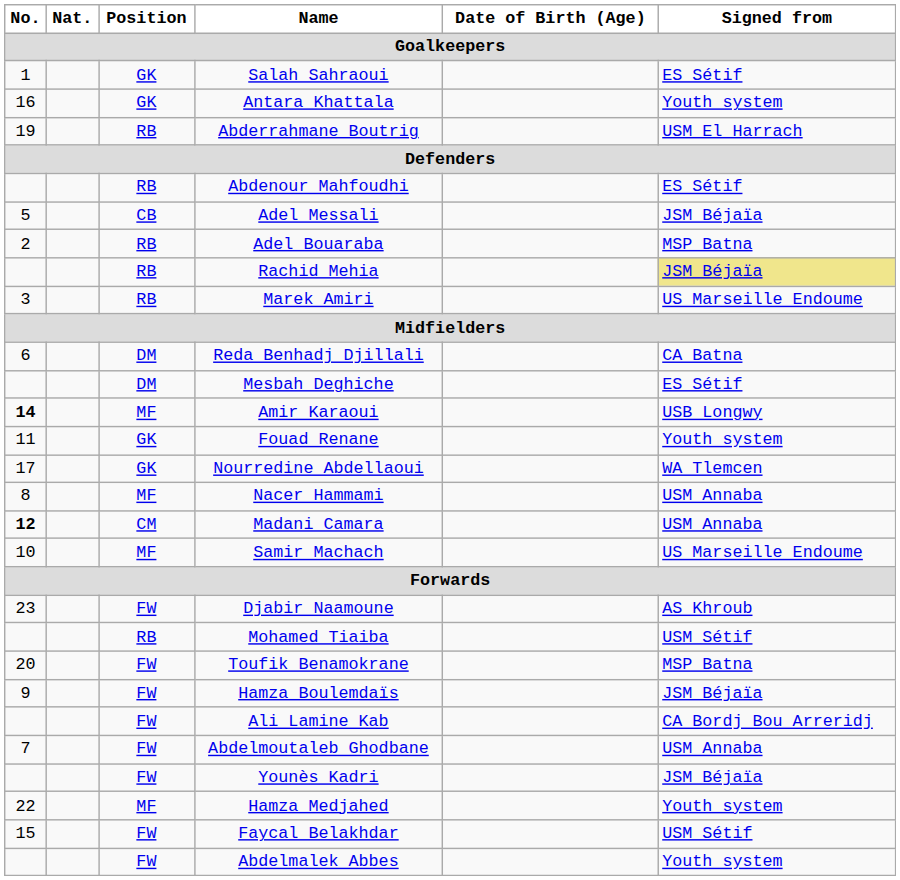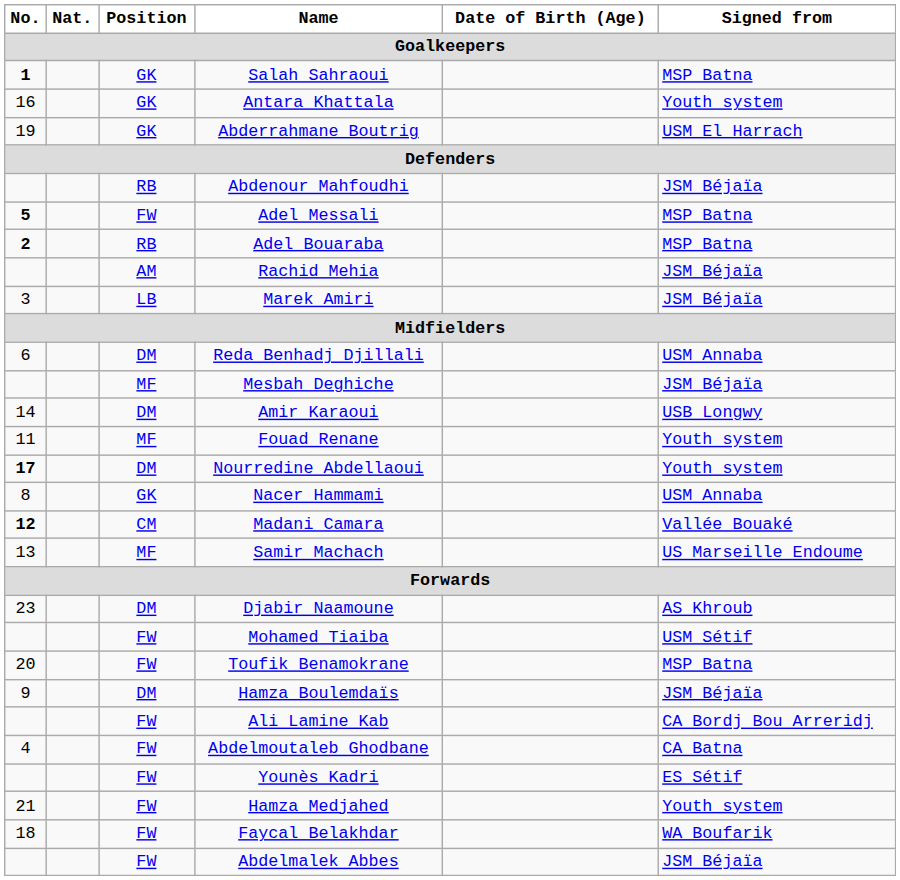 <table class="wikitable" style="text-align:center; font-size:90%; width:100%">
 <tr>
 <th style="background:white; color:black; text-align:center;">No.</th>
 <th style="background:white; color:black; text-align:center;">Nat.</th>
 <th style="background:white; color:black; text-align:center;">Position</th>
 <th style="background:white; color:black; text-align:center;">Name</th>
 <th style="background:white; color:black; text-align:center;">Date of Birth (Age)</th>
 <th style="background:white; color:black; text-align:center;">Signed from</th>
 </tr>
 <tr>
 <th colspan=10 style="background:#DCDCDC; text-align:center;">Goalkeepers</th>
 </tr>
 <tr>
-<td>1</td>
+<td><strong>1</strong></td>
 <td></td>
 <td><a href='#'>GK</a></td>
 <td><a href='#'>Salah Sahraoui</a></td>
 <td></td>
-<td style="text-align:left"> <a href='#'>ES Sétif</a></td>
+<td style="text-align:left"> <a href='#'>MSP Batna</a></td>
 </tr>
 <tr>
 <td>16</td>
 <td></td>
 <td><a href='#'>GK</a></td>
 <td><a href='#'>Antara Khattala</a></td>
 <td></td>
 <td style="text-align:left"> <a href='#'>Youth system</a></td>
 </tr>
 <tr>
 <td>19</td>
 <td></td>
-<td><a href='#'>RB</a></td>
+<td><a href='#'>GK</a></td>
 <td><a href='#'>Abderrahmane Boutrig</a></td>
 <td></td>
 <td style="text-align:left"> <a href='#'>USM El Harrach</a></td>
 </tr>
 <tr>
 <th colspan=10 style="background:#DCDCDC; text-align:center;">Defenders</th>
 </tr>
 <tr>
 <td></td>
 <td></td>
 <td><a href='#'>RB</a></td>
 <td><a href='#'>Abdenour Mahfoudhi</a></td>
 <td></td>
-<td style="text-align:left"> <a href='#'>ES Sétif</a></td>
-</tr>
-<tr>
-<td>5</td>
-<td></td>
-<td><a href='#'>CB</a></td>
-<td><a href='#'>Adel Messali</a></td>
-<td></td>
 <td style="text-align:left"> <a href='#'>JSM Béjaïa</a></td>
 </tr>
 <tr>
-<td>2</td>
+<td><strong>5</strong></td>
+<td></td>
+<td><a href='#'>FW</a></td>
+<td><a href='#'>Adel Messali</a></td>
+<td></td>
+<td style="text-align:left"> <a href='#'>MSP Batna</a></td>
+</tr>
+<tr>
+<td><strong>2</strong></td>
 <td></td>
 <td><a href='#'>RB</a></td>
 <td><a href='#'>Adel Bouaraba</a></td>
 <td></td>
 <td style="text-align:left"> <a href='#'>MSP Batna</a></td>
 </tr>
 <tr>
 <td></td>
 <td></td>
-<td><a href='#'>RB</a></td>
+<td><a href='#'>AM</a></td>
 <td><a href='#'>Rachid Mehia</a></td>
 <td></td>
-<td style="background: khaki; text-align:left"> <a href='#'>JSM Béjaïa</a></td>
+<td style="text-align:left"> <a href='#'>JSM Béjaïa</a></td>
 </tr>
 <tr>
 <td>3</td>
 <td></td>
-<td><a href='#'>RB</a></td>
+<td><a href='#'>LB</a></td>
 <td><a href='#'>Marek Amiri</a></td>
 <td></td>
-<td style="text-align:left"> <a href='#'>US Marseille Endoume</a></td>
+<td style="text-align:left"> <a href='#'>JSM Béjaïa</a></td>
 </tr>
 <tr>
 <th colspan=10 style="background:#DCDCDC; text-align:center;">Midfielders</th>
 </tr>
 <tr>
 <td>6</td>
 <td></td>
 <td><a href='#'>DM</a></td>
 <td><a href='#'>Reda Benhadj Djillali</a></td>
 <td></td>
-<td style="text-align:left"> <a href='#'>CA Batna</a></td>
+<td style="text-align:left"> <a href='#'>USM Annaba</a></td>
 </tr>
 <tr>
 <td></td>
 <td></td>
-<td><a href='#'>DM</a></td>
+<td><a href='#'>MF</a></td>
 <td><a href='#'>Mesbah Deghiche</a></td>
 <td></td>
-<td style="text-align:left"> <a href='#'>ES Sétif</a></td>
+<td style="text-align:left"> <a href='#'>JSM Béjaïa</a></td>
 </tr>
 <tr>
-<td><strong>14</strong></td>
+<td>14</td>
 <td></td>
-<td><a href='#'>MF</a></td>
+<td><a href='#'>DM</a></td>
 <td><a href='#'>Amir Karaoui</a></td>
 <td></td>
 <td style="text-align:left"> <a href='#'>USB Longwy</a></td>
 </tr>
 <tr>
 <td>11</td>
 <td></td>
-<td><a href='#'>GK</a></td>
+<td><a href='#'>MF</a></td>
 <td><a href='#'>Fouad Renane</a></td>
 <td></td>
 <td style="text-align:left"> <a href='#'>Youth system</a></td>
 </tr>
 <tr>
-<td>17</td>
+<td><strong>17</strong></td>
 <td></td>
-<td><a href='#'>GK</a></td>
+<td><a href='#'>DM</a></td>
 <td><a href='#'>Nourredine Abdellaoui</a></td>
 <td></td>
-<td style="text-align:left"> <a href='#'>WA Tlemcen</a></td>
+<td style="text-align:left"> <a href='#'>Youth system</a></td>
 </tr>
 <tr>
 <td>8</td>
 <td></td>
-<td><a href='#'>MF</a></td>
+<td><a href='#'>GK</a></td>
 <td><a href='#'>Nacer Hammami</a></td>
 <td></td>
 <td style="text-align:left"> <a href='#'>USM Annaba</a></td>
 </tr>
 <tr>
 <td><strong>12</strong></td>
 <td></td>
 <td><a href='#'>CM</a></td>
 <td><a href='#'>Madani Camara</a></td>
 <td></td>
-<td style="text-align:left"> <a href='#'>USM Annaba</a></td>
+<td style="text-align:left"> <a href='#'>Vallée Bouaké</a></td>
 </tr>
 <tr>
-<td>10</td>
+<td>13</td>
 <td></td>
 <td><a href='#'>MF</a></td>
 <td><a href='#'>Samir Machach</a></td>
 <td></td>
 <td style="text-align:left"> <a href='#'>US Marseille Endoume</a></td>
 </tr>
 <tr>
 <th colspan=10 style="background:#DCDCDC; text-align:center;">Forwards</th>
 </tr>
 <tr>
 <td>23</td>
 <td></td>
-<td><a href='#'>FW</a></td>
+<td><a href='#'>DM</a></td>
 <td><a href='#'>Djabir Naamoune</a></td>
 <td></td>
 <td style="text-align:left"> <a href='#'>AS Khroub</a></td>
 </tr>
 <tr>
 <td></td>
 <td></td>
-<td><a href='#'>RB</a></td>
+<td><a href='#'>FW</a></td>
 <td><a href='#'>Mohamed Tiaiba</a></td>
 <td></td>
 <td style="text-align:left"> <a href='#'>USM Sétif</a></td>
 </tr>
 <tr>
 <td>20</td>
 <td></td>
 <td><a href='#'>FW</a></td>
 <td><a href='#'>Toufik Benamokrane</a></td>
 <td></td>
 <td style="text-align:left"> <a href='#'>MSP Batna</a></td>
 </tr>
 <tr>
 <td>9</td>
 <td></td>
-<td><a href='#'>FW</a></td>
+<td><a href='#'>DM</a></td>
 <td><a href='#'>Hamza Boulemdaïs</a></td>
 <td></td>
 <td style="text-align:left"> <a href='#'>JSM Béjaïa</a></td>
 </tr>
 <tr>
 <td></td>
 <td></td>
 <td><a href='#'>FW</a></td>
 <td><a href='#'>Ali Lamine Kab</a></td>
 <td></td>
 <td style="text-align:left"> <a href='#'>CA Bordj Bou Arreridj</a></td>
 </tr>
 <tr>
-<td>7</td>
+<td>4</td>
 <td></td>
 <td><a href='#'>FW</a></td>
 <td><a href='#'>Abdelmoutaleb Ghodbane</a></td>
 <td></td>
-<td style="text-align:left"> <a href='#'>USM Annaba</a></td>
+<td style="text-align:left"> <a href='#'>CA Batna</a></td>
 </tr>
 <tr>
 <td></td>
 <td></td>
 <td><a href='#'>FW</a></td>
 <td><a href='#'>Younès Kadri</a></td>
 <td></td>
-<td style="text-align:left"> <a href='#'>JSM Béjaïa</a></td>
+<td style="text-align:left"> <a href='#'>ES Sétif</a></td>
 </tr>
 <tr>
-<td>22</td>
+<td>21</td>
 <td></td>
-<td><a href='#'>MF</a></td>
+<td><a href='#'>FW</a></td>
 <td><a href='#'>Hamza Medjahed</a></td>
 <td></td>
 <td style="text-align:left"> <a href='#'>Youth system</a></td>
 </tr>
 <tr>
-<td>15</td>
+<td>18</td>
 <td></td>
 <td><a href='#'>FW</a></td>
 <td><a href='#'>Faycal Belakhdar</a></td>
 <td></td>
-<td style="text-align:left"> <a href='#'>USM Sétif</a></td>
+<td style="text-align:left"> <a href='#'>WA Boufarik</a></td>
 </tr>
 <tr>
 <td></td>
 <td></td>
 <td><a href='#'>FW</a></td>
 <td><a href='#'>Abdelmalek Abbes</a></td>
 <td></td>
-<td style="text-align:left"> <a href='#'>Youth system</a></td>
+<td style="text-align:left"> <a href='#'>JSM Béjaïa</a></td>
 </tr>
 <tr>
 </tr>
 </table>
